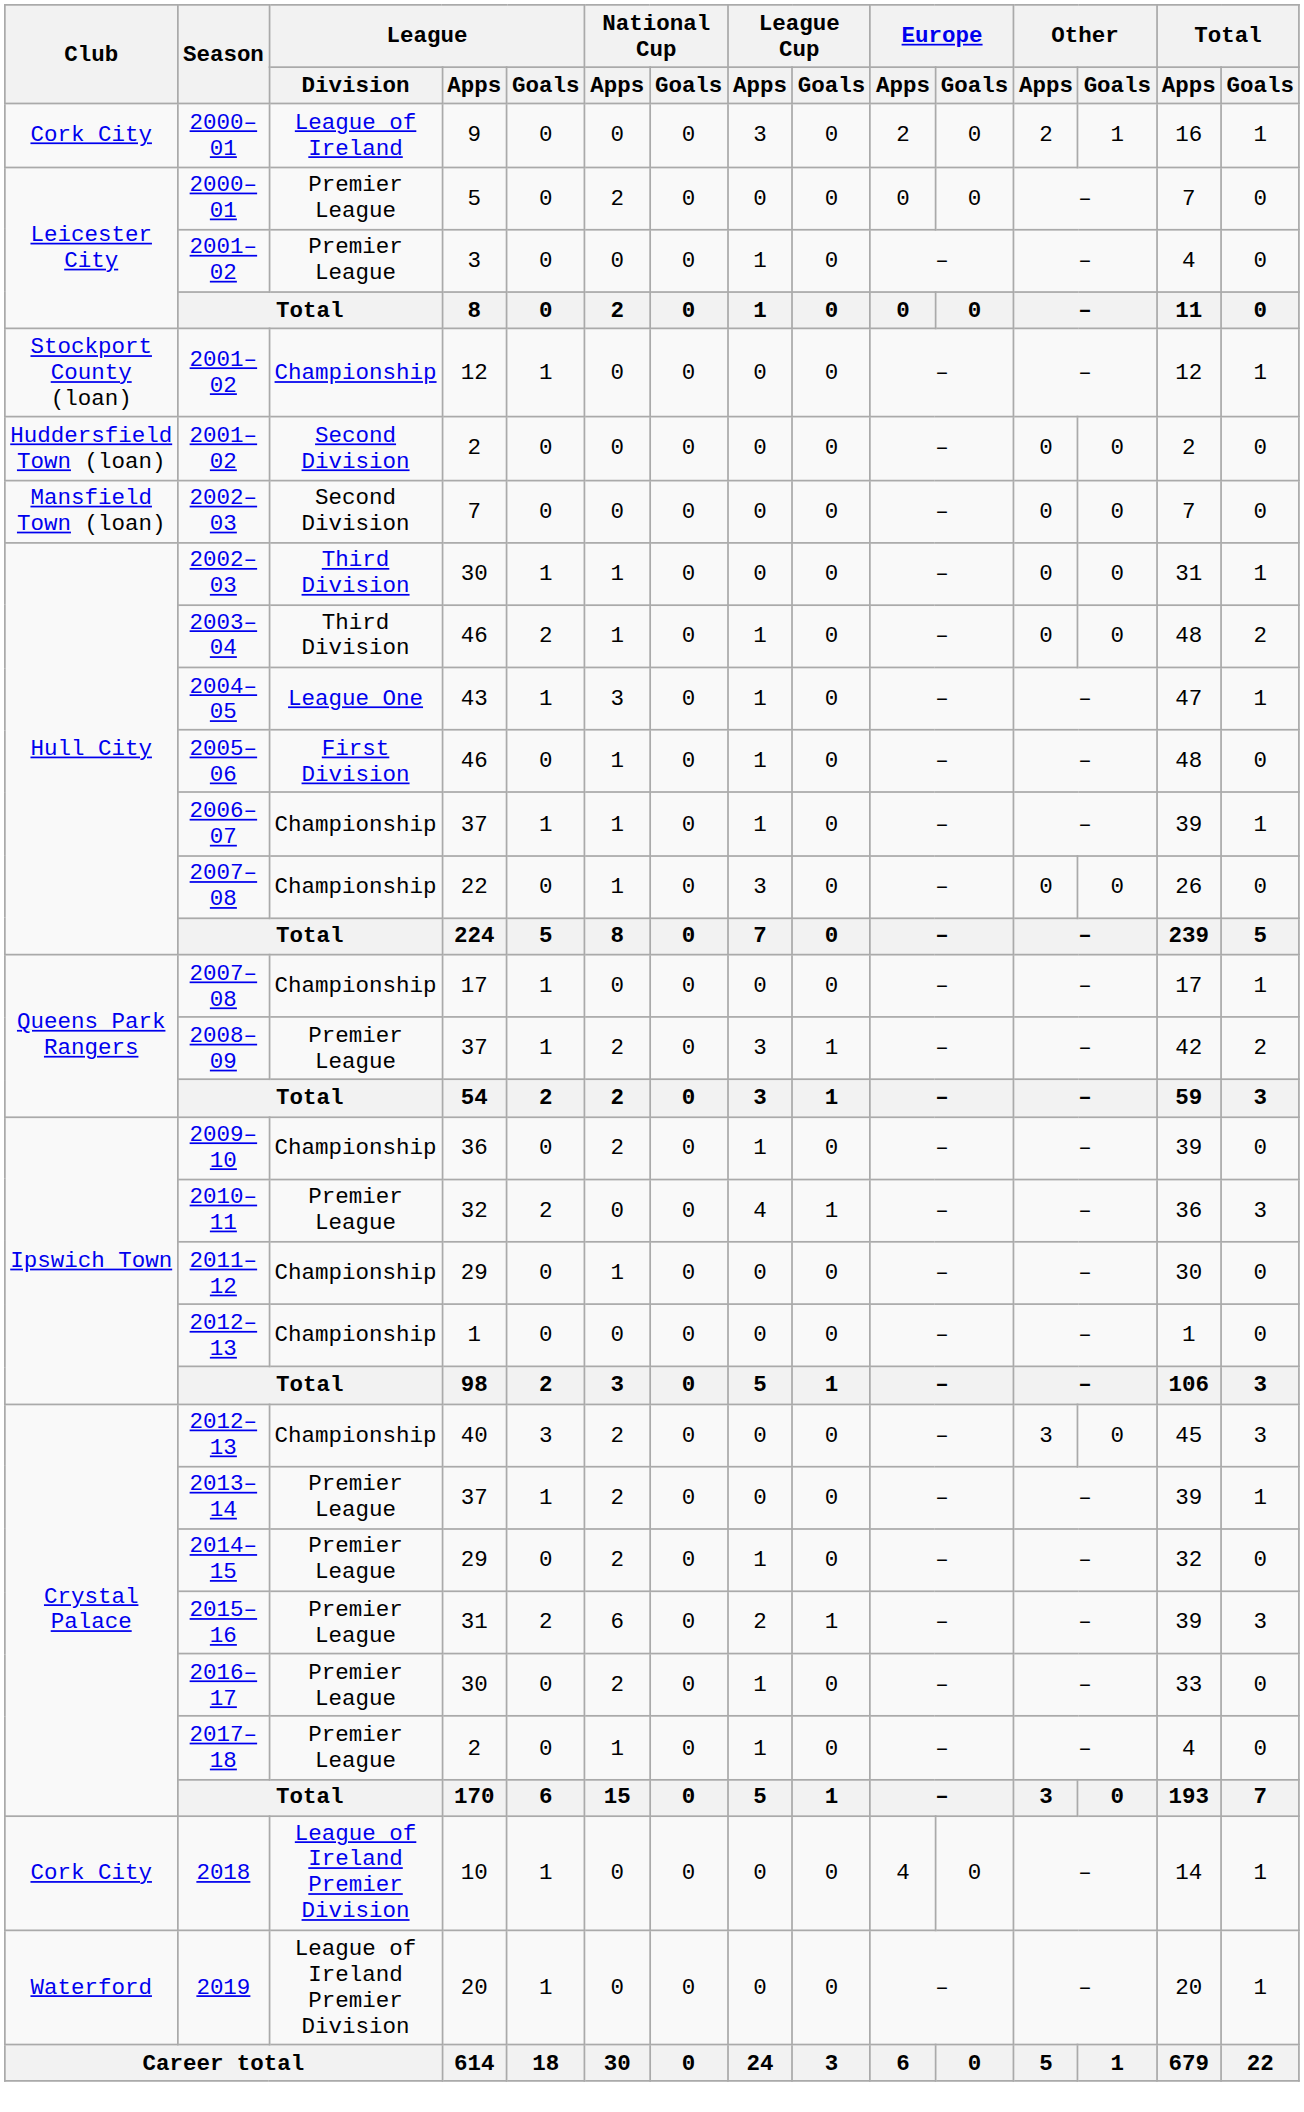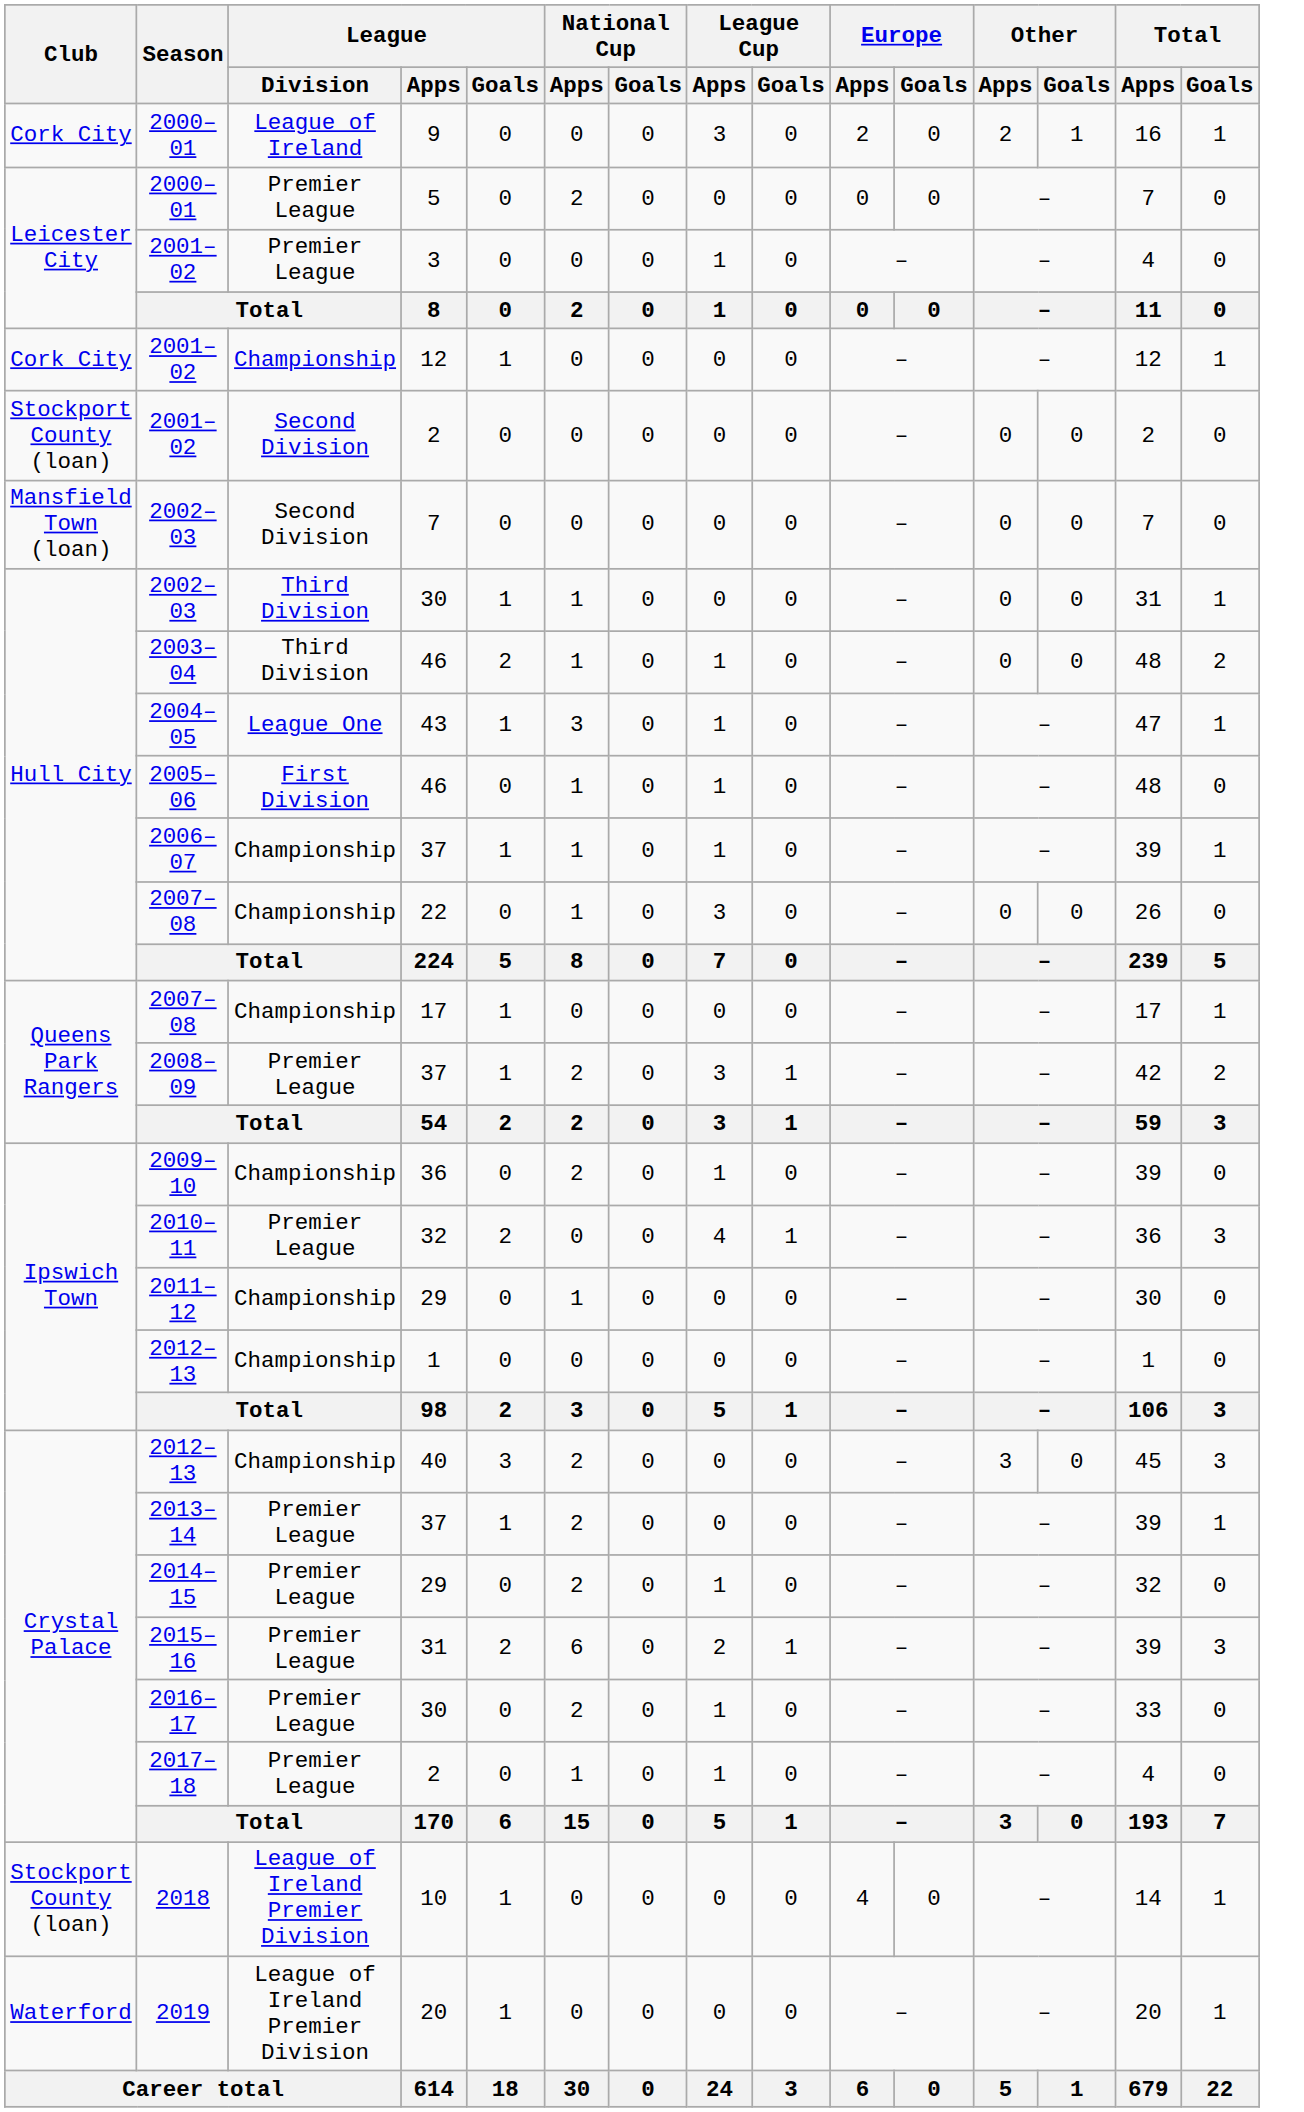 <table class="wikitable" style="text-align: center">
 <tr>
 <th rowspan="2">Club</th>
 <th rowspan="2">Season</th>
 <th colspan="3">League</th>
 <th colspan="2">National Cup</th>
 <th colspan="2">League Cup</th>
 <th colspan="2"><a href='#'>Europe</a></th>
 <th colspan="2">Other</th>
 <th colspan="2">Total</th>
 </tr>
 <tr>
 <th>Division</th>
 <th>Apps</th>
 <th>Goals</th>
 <th>Apps</th>
 <th>Goals</th>
 <th>Apps</th>
 <th>Goals</th>
 <th>Apps</th>
 <th>Goals</th>
 <th>Apps</th>
 <th>Goals</th>
 <th>Apps</th>
 <th>Goals</th>
 </tr>
 <tr>
 <td><a href='#'>Cork City</a></td>
 <td><a href='#'>2000–01</a></td>
 <td><a href='#'>League of Ireland</a></td>
 <td>9</td>
 <td>0</td>
 <td>0</td>
 <td>0</td>
 <td>3</td>
 <td>0</td>
 <td>2</td>
 <td>0</td>
 <td>2</td>
 <td>1</td>
 <td>16</td>
 <td>1</td>
 </tr>
 <tr>
 <td rowspan=3><a href='#'>Leicester City</a></td>
 <td><a href='#'>2000–01</a></td>
 <td>Premier League</td>
 <td>5</td>
 <td>0</td>
 <td>2</td>
 <td>0</td>
 <td>0</td>
 <td>0</td>
 <td>0</td>
 <td>0</td>
 <td colspan=2>–</td>
 <td>7</td>
 <td>0</td>
 </tr>
 <tr>
 <td><a href='#'>2001–02</a></td>
 <td>Premier League</td>
 <td>3</td>
 <td>0</td>
 <td>0</td>
 <td>0</td>
 <td>1</td>
 <td>0</td>
 <td colspan=2>–</td>
 <td colspan=2>–</td>
 <td>4</td>
 <td>0</td>
 </tr>
 <tr>
 <th colspan=2>Total</th>
 <th>8</th>
 <th>0</th>
 <th>2</th>
 <th>0</th>
 <th>1</th>
 <th>0</th>
 <th>0</th>
 <th>0</th>
 <th colspan=2>–</th>
 <th>11</th>
 <th>0</th>
 </tr>
 <tr>
-<td><a href='#'>Stockport County</a> (loan)</td>
+<td><a href='#'>Cork City</a></td>
 <td><a href='#'>2001–02</a></td>
 <td><a href='#'>Championship</a></td>
 <td>12</td>
 <td>1</td>
 <td>0</td>
 <td>0</td>
 <td>0</td>
 <td>0</td>
 <td colspan=2>–</td>
 <td colspan=2>–</td>
 <td>12</td>
 <td>1</td>
 </tr>
 <tr>
-<td><a href='#'>Huddersfield Town</a> (loan)</td>
+<td><a href='#'>Stockport County</a> (loan)</td>
 <td><a href='#'>2001–02</a></td>
 <td><a href='#'>Second Division</a></td>
 <td>2</td>
 <td>0</td>
 <td>0</td>
 <td>0</td>
 <td>0</td>
 <td>0</td>
 <td colspan=2>–</td>
 <td>0</td>
 <td>0</td>
 <td>2</td>
 <td>0</td>
 </tr>
 <tr>
 <td><a href='#'>Mansfield Town</a> (loan)</td>
 <td><a href='#'>2002–03</a></td>
 <td>Second Division</td>
 <td>7</td>
 <td>0</td>
 <td>0</td>
 <td>0</td>
 <td>0</td>
 <td>0</td>
 <td colspan=2>–</td>
 <td>0</td>
 <td>0</td>
 <td>7</td>
 <td>0</td>
 </tr>
 <tr>
 <td rowspan=7><a href='#'>Hull City</a></td>
 <td><a href='#'>2002–03</a></td>
 <td><a href='#'>Third Division</a></td>
 <td>30</td>
 <td>1</td>
 <td>1</td>
 <td>0</td>
 <td>0</td>
 <td>0</td>
 <td colspan=2>–</td>
 <td>0</td>
 <td>0</td>
 <td>31</td>
 <td>1</td>
 </tr>
 <tr>
 <td><a href='#'>2003–04</a></td>
 <td>Third Division</td>
 <td>46</td>
 <td>2</td>
 <td>1</td>
 <td>0</td>
 <td>1</td>
 <td>0</td>
 <td colspan=2>–</td>
 <td>0</td>
 <td>0</td>
 <td>48</td>
 <td>2</td>
 </tr>
 <tr>
 <td><a href='#'>2004–05</a></td>
 <td><a href='#'>League One</a></td>
 <td>43</td>
 <td>1</td>
 <td>3</td>
 <td>0</td>
 <td>1</td>
 <td>0</td>
 <td colspan=2>–</td>
 <td colspan=2>–</td>
 <td>47</td>
 <td>1</td>
 </tr>
 <tr>
 <td><a href='#'>2005–06</a></td>
 <td><a href='#'>First Division</a></td>
 <td>46</td>
 <td>0</td>
 <td>1</td>
 <td>0</td>
 <td>1</td>
 <td>0</td>
 <td colspan=2>–</td>
 <td colspan=2>–</td>
 <td>48</td>
 <td>0</td>
 </tr>
 <tr>
 <td><a href='#'>2006–07</a></td>
 <td>Championship</td>
 <td>37</td>
 <td>1</td>
 <td>1</td>
 <td>0</td>
 <td>1</td>
 <td>0</td>
 <td colspan=2>–</td>
 <td colspan=2>–</td>
 <td>39</td>
 <td>1</td>
 </tr>
 <tr>
 <td><a href='#'>2007–08</a></td>
 <td>Championship</td>
 <td>22</td>
 <td>0</td>
 <td>1</td>
 <td>0</td>
 <td>3</td>
 <td>0</td>
 <td colspan=2>–</td>
 <td>0</td>
 <td>0</td>
 <td>26</td>
 <td>0</td>
 </tr>
 <tr>
 <th colspan=2>Total</th>
 <th>224</th>
 <th>5</th>
 <th>8</th>
 <th>0</th>
 <th>7</th>
 <th>0</th>
 <th colspan=2>–</th>
 <th colspan=2>–</th>
 <th>239</th>
 <th>5</th>
 </tr>
 <tr>
 <td rowspan=3><a href='#'>Queens Park Rangers</a></td>
 <td><a href='#'>2007–08</a></td>
 <td>Championship</td>
 <td>17</td>
 <td>1</td>
 <td>0</td>
 <td>0</td>
 <td>0</td>
 <td>0</td>
 <td colspan=2>–</td>
 <td colspan=2>–</td>
 <td>17</td>
 <td>1</td>
 </tr>
 <tr>
 <td><a href='#'>2008–09</a></td>
 <td>Premier League</td>
 <td>37</td>
 <td>1</td>
 <td>2</td>
 <td>0</td>
 <td>3</td>
 <td>1</td>
 <td colspan=2>–</td>
 <td colspan=2>–</td>
 <td>42</td>
 <td>2</td>
 </tr>
 <tr>
 <th colspan=2>Total</th>
 <th>54</th>
 <th>2</th>
 <th>2</th>
 <th>0</th>
 <th>3</th>
 <th>1</th>
 <th colspan=2>–</th>
 <th colspan=2>–</th>
 <th>59</th>
 <th>3</th>
 </tr>
 <tr>
 <td rowspan=5><a href='#'>Ipswich Town</a></td>
 <td><a href='#'>2009–10</a></td>
 <td>Championship</td>
 <td>36</td>
 <td>0</td>
 <td>2</td>
 <td>0</td>
 <td>1</td>
 <td>0</td>
 <td colspan=2>–</td>
 <td colspan=2>–</td>
 <td>39</td>
 <td>0</td>
 </tr>
 <tr>
 <td><a href='#'>2010–11</a></td>
 <td>Premier League</td>
 <td>32</td>
 <td>2</td>
 <td>0</td>
 <td>0</td>
 <td>4</td>
 <td>1</td>
 <td colspan=2>–</td>
 <td colspan=2>–</td>
 <td>36</td>
 <td>3</td>
 </tr>
 <tr>
 <td><a href='#'>2011–12</a></td>
 <td>Championship</td>
 <td>29</td>
 <td>0</td>
 <td>1</td>
 <td>0</td>
 <td>0</td>
 <td>0</td>
 <td colspan=2>–</td>
 <td colspan=2>–</td>
 <td>30</td>
 <td>0</td>
 </tr>
 <tr>
 <td><a href='#'>2012–13</a></td>
 <td>Championship</td>
 <td>1</td>
 <td>0</td>
 <td>0</td>
 <td>0</td>
 <td>0</td>
 <td>0</td>
 <td colspan=2>–</td>
 <td colspan=2>–</td>
 <td>1</td>
 <td>0</td>
 </tr>
 <tr>
 <th colspan=2>Total</th>
 <th>98</th>
 <th>2</th>
 <th>3</th>
 <th>0</th>
 <th>5</th>
 <th>1</th>
 <th colspan=2>–</th>
 <th colspan=2>–</th>
 <th>106</th>
 <th>3</th>
 </tr>
 <tr>
 <td rowspan=7><a href='#'>Crystal Palace</a></td>
 <td><a href='#'>2012–13</a></td>
 <td>Championship</td>
 <td>40</td>
 <td>3</td>
 <td>2</td>
 <td>0</td>
 <td>0</td>
 <td>0</td>
 <td colspan=2>–</td>
 <td>3</td>
 <td>0</td>
 <td>45</td>
 <td>3</td>
 </tr>
 <tr>
 <td><a href='#'>2013–14</a></td>
 <td>Premier League</td>
 <td>37</td>
 <td>1</td>
 <td>2</td>
 <td>0</td>
 <td>0</td>
 <td>0</td>
 <td colspan=2>–</td>
 <td colspan=2>–</td>
 <td>39</td>
 <td>1</td>
 </tr>
 <tr>
 <td><a href='#'>2014–15</a></td>
 <td>Premier League</td>
 <td>29</td>
 <td>0</td>
 <td>2</td>
 <td>0</td>
 <td>1</td>
 <td>0</td>
 <td colspan=2>–</td>
 <td colspan=2>–</td>
 <td>32</td>
 <td>0</td>
 </tr>
 <tr>
 <td><a href='#'>2015–16</a></td>
 <td>Premier League</td>
 <td>31</td>
 <td>2</td>
 <td>6</td>
 <td>0</td>
 <td>2</td>
 <td>1</td>
 <td colspan=2>–</td>
 <td colspan=2>–</td>
 <td>39</td>
 <td>3</td>
 </tr>
 <tr>
 <td><a href='#'>2016–17</a></td>
 <td>Premier League</td>
 <td>30</td>
 <td>0</td>
 <td>2</td>
 <td>0</td>
 <td>1</td>
 <td>0</td>
 <td colspan=2>–</td>
 <td colspan=2>–</td>
 <td>33</td>
 <td>0</td>
 </tr>
 <tr>
 <td><a href='#'>2017–18</a></td>
 <td>Premier League</td>
 <td>2</td>
 <td>0</td>
 <td>1</td>
 <td>0</td>
 <td>1</td>
 <td>0</td>
 <td colspan=2>–</td>
 <td colspan=2>–</td>
 <td>4</td>
 <td>0</td>
 </tr>
 <tr>
 <th colspan=2>Total</th>
 <th>170</th>
 <th>6</th>
 <th>15</th>
 <th>0</th>
 <th>5</th>
 <th>1</th>
 <th colspan=2>–</th>
 <th>3</th>
 <th>0</th>
 <th>193</th>
 <th>7</th>
 </tr>
 <tr>
-<td><a href='#'>Cork City</a></td>
+<td><a href='#'>Stockport County</a> (loan)</td>
 <td><a href='#'>2018</a></td>
 <td><a href='#'>League of Ireland Premier Division</a></td>
 <td>10</td>
 <td>1</td>
 <td>0</td>
 <td>0</td>
 <td>0</td>
 <td>0</td>
 <td>4</td>
 <td>0</td>
 <td colspan=2>–</td>
 <td>14</td>
 <td>1</td>
 </tr>
 <tr>
 <td><a href='#'>Waterford</a></td>
 <td><a href='#'>2019</a></td>
 <td>League of Ireland Premier Division</td>
 <td>20</td>
 <td>1</td>
 <td>0</td>
 <td>0</td>
 <td>0</td>
 <td>0</td>
 <td colspan=2>–</td>
 <td colspan=2>–</td>
 <td>20</td>
 <td>1</td>
 </tr>
 <tr>
 <th colspan="3">Career total</th>
 <th>614</th>
 <th>18</th>
 <th>30</th>
 <th>0</th>
 <th>24</th>
 <th>3</th>
 <th>6</th>
 <th>0</th>
 <th>5</th>
 <th>1</th>
 <th>679</th>
 <th>22</th>
 </tr>
 </table>
